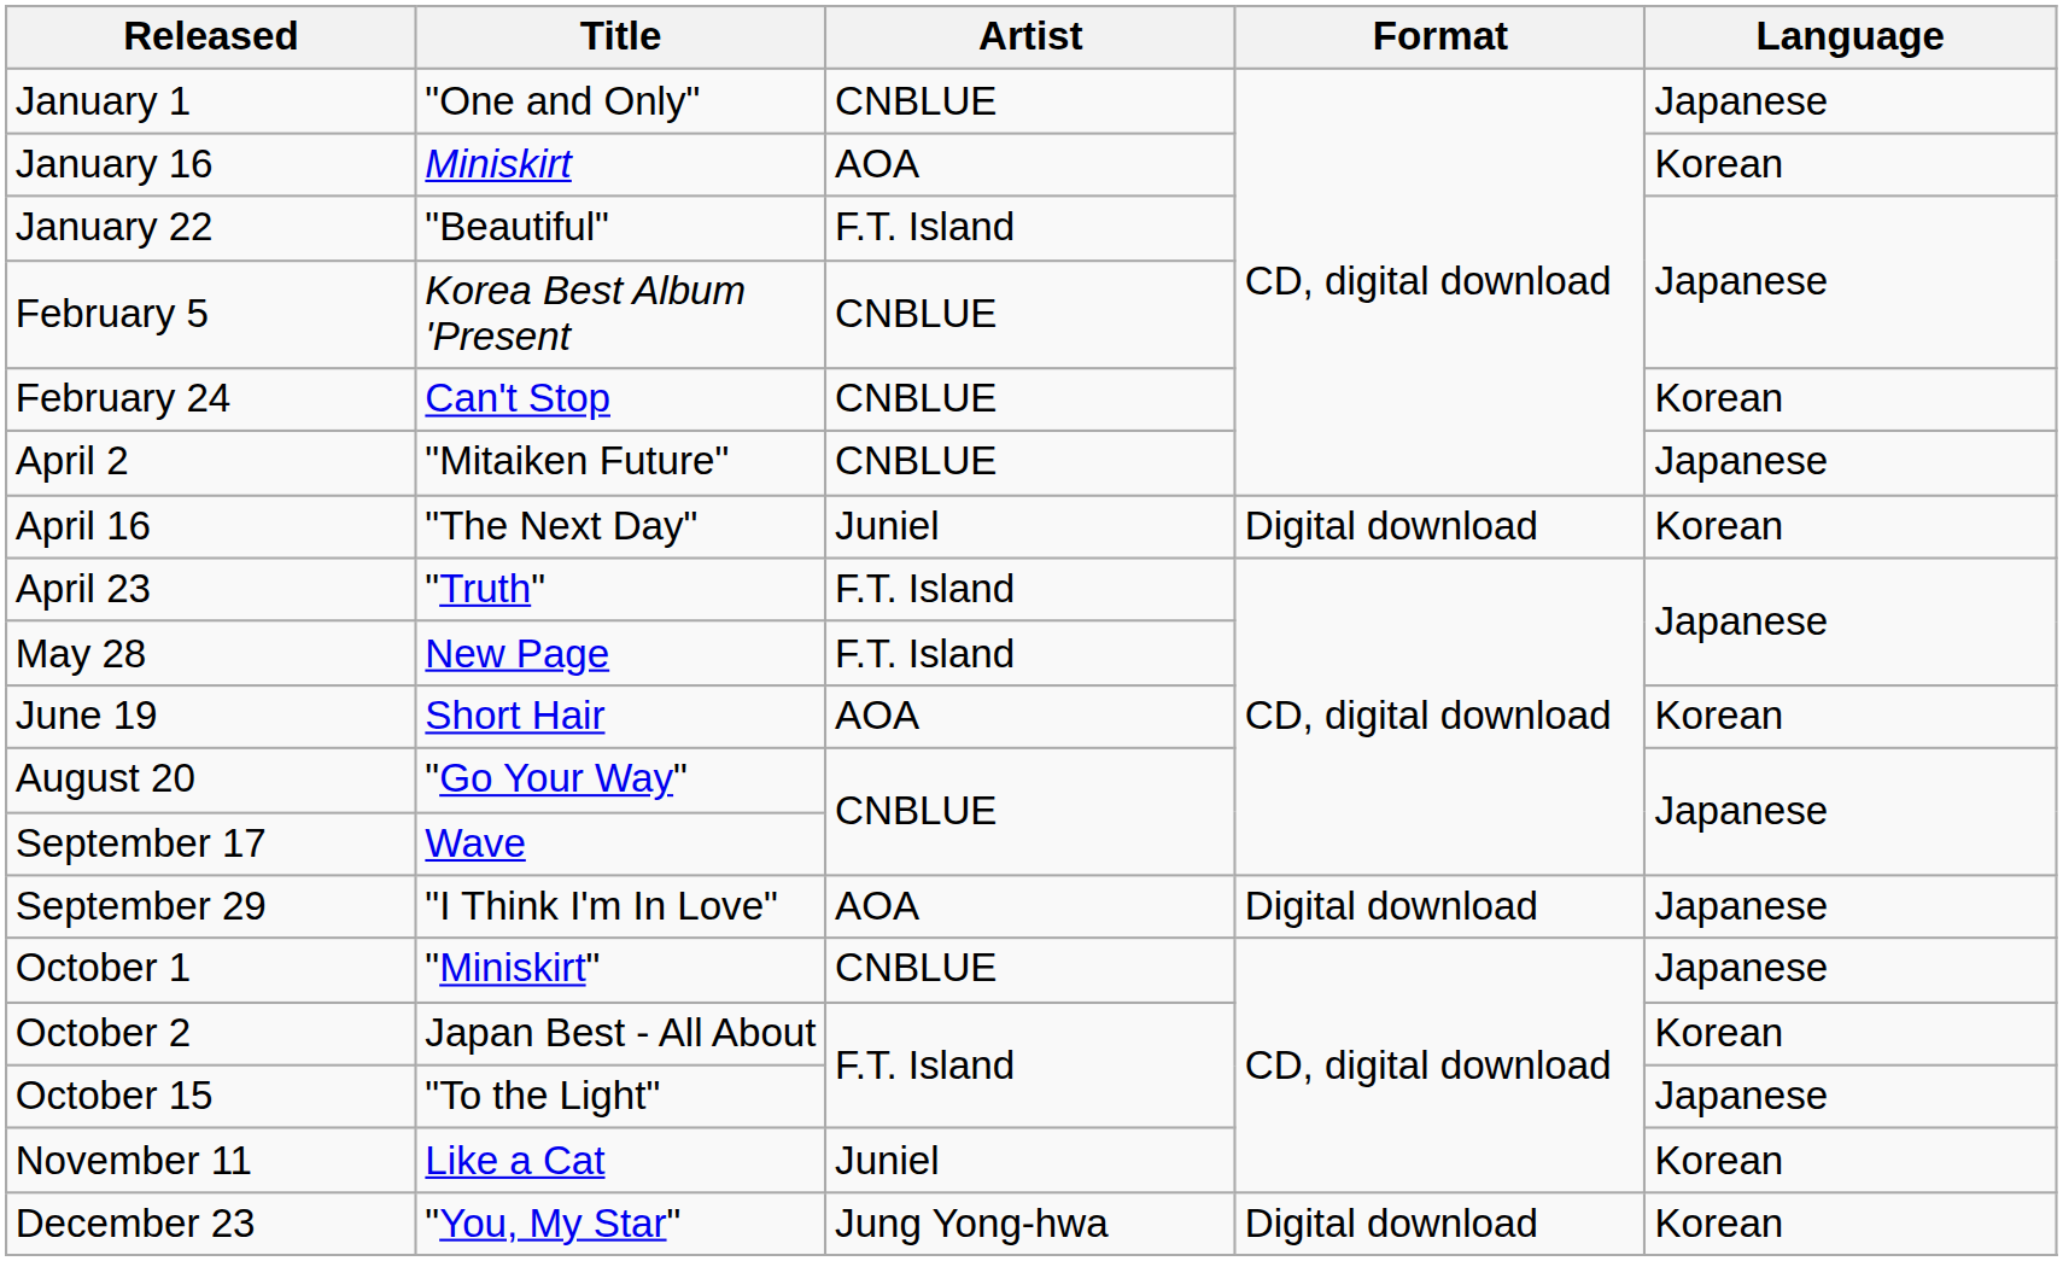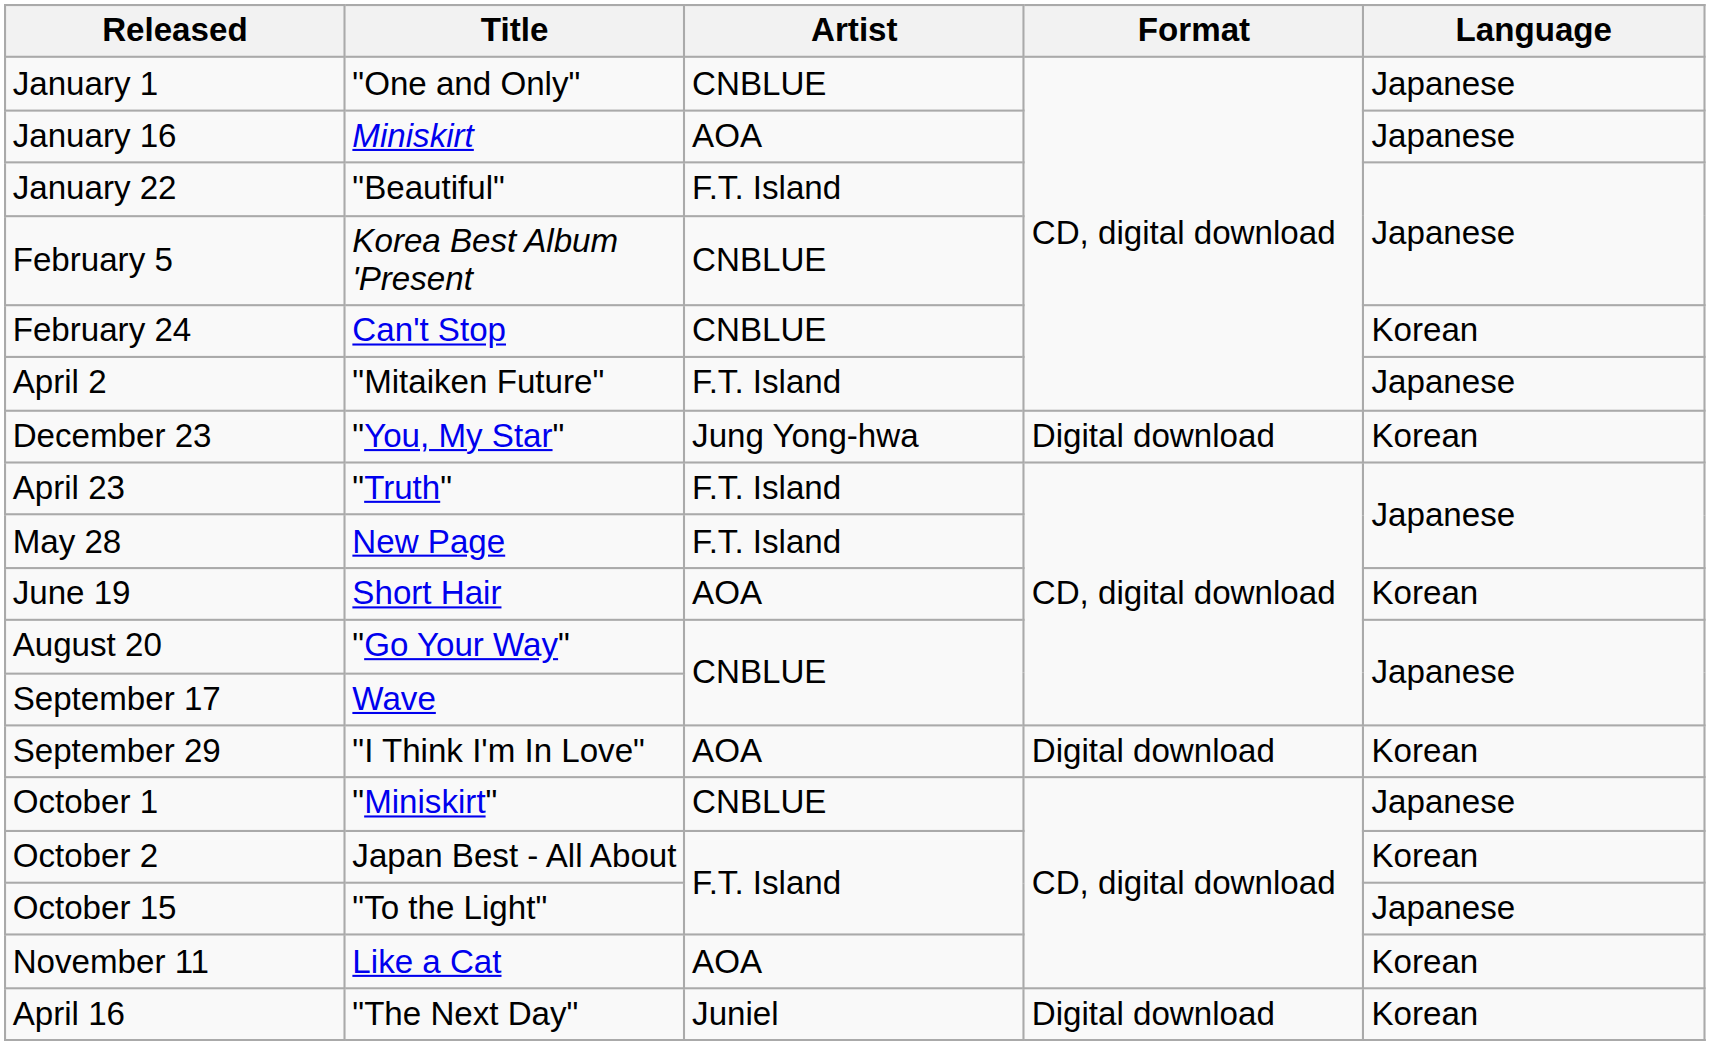 <table class="wikitable sortable" align="left center" style="width:65%;">
 <tr>
 <th style="width:20%;">Released</th>
 <th style="width:20%;">Title</th>
 <th style="width:20%;">Artist</th>
 <th style="width:20%;">Format</th>
 <th style="width:20%;">Language</th>
 </tr>
 <tr>
 <td>January 1</td>
 <td>"One and Only"</td>
 <td>CNBLUE</td>
 <td rowspan="6">CD, digital download</td>
 <td>Japanese</td>
 </tr>
 <tr>
 <td>January 16</td>
 <td><em><a href='#'>Miniskirt</a></em></td>
 <td>AOA</td>
-<td>Korean</td>
+<td>Japanese</td>
 </tr>
 <tr>
 <td>January 22</td>
 <td>"Beautiful"</td>
 <td>F.T. Island</td>
 <td rowspan="2">Japanese</td>
 </tr>
 <tr>
 <td>February 5</td>
 <td><em>Korea Best Album 'Present<strong></td>
 <td>CNBLUE</td>
 </tr>
 <tr>
 <td>February 24</td>
 <td></em><a href='#'>Can't Stop</a><em></td>
 <td>CNBLUE</td>
 <td>Korean</td>
 </tr>
 <tr>
 <td>April 2</td>
 <td>"Mitaiken Future"</td>
-<td>CNBLUE</td>
+<td>F.T. Island</td>
 <td>Japanese</td>
 </tr>
 <tr>
-<td>April 16</td>
-<td>"The Next Day"</td>
-<td>Juniel</td>
+<td>December 23</td>
+<td>"<a href='#'>You, My Star</a>"</td>
+<td>Jung Yong-hwa</td>
 <td>Digital download</td>
 <td>Korean</td>
 </tr>
 <tr>
 <td>April 23</td>
 <td>"<a href='#'>Truth</a>"</td>
 <td>F.T. Island</td>
 <td rowspan="5">CD, digital download</td>
 <td rowspan="2">Japanese</td>
 </tr>
 <tr>
 <td>May 28</td>
 <td></em><a href='#'>New Page</a><em></td>
 <td>F.T. Island</td>
 </tr>
 <tr>
 <td>June 19</td>
 <td></em><a href='#'>Short Hair</a><em></td>
 <td>AOA</td>
 <td>Korean</td>
 </tr>
 <tr>
 <td>August 20</td>
 <td>"<a href='#'>Go Your Way</a>"</td>
 <td rowspan="2">CNBLUE</td>
 <td rowspan="2">Japanese</td>
 </tr>
 <tr>
 <td>September 17</td>
 <td></em><a href='#'>Wave</a><em></td>
 </tr>
 <tr>
 <td>September 29</td>
 <td>"I Think I'm In Love"</td>
 <td>AOA</td>
 <td>Digital download</td>
-<td>Japanese</td>
+<td>Korean</td>
 </tr>
 <tr>
 <td>October 1</td>
 <td>"<a href='#'>Miniskirt</a>"</td>
 <td>CNBLUE</td>
 <td rowspan="4">CD, digital download</td>
 <td>Japanese</td>
 </tr>
 <tr>
 <td>October 2</td>
 <td></em>Japan Best - All About<em></td>
 <td rowspan="2">F.T. Island</td>
 <td>Korean</td>
 </tr>
 <tr>
 <td>October 15</td>
 <td>"To the Light"</td>
 <td>Japanese</td>
 </tr>
 <tr>
 <td>November 11</td>
 <td></em><a href='#'>Like a Cat</a><em></td>
-<td>Juniel</td>
+<td>AOA</td>
 <td>Korean</td>
 </tr>
 <tr>
-<td>December 23</td>
-<td>"<a href='#'>You, My Star</a>"</td>
-<td>Jung Yong-hwa</td>
+<td>April 16</td>
+<td>"The Next Day"</td>
+<td>Juniel</td>
 <td>Digital download</td>
 <td>Korean</td>
 </tr>
 <tr>
 </tr>
 </table>
